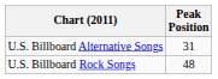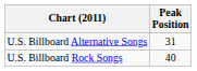 <table class="wikitable sortable">
 <tr>
 <th>Chart (2011)</th>
 <th>Peak<br>Position</th>
 </tr>
 <tr>
 <td>U.S. Billboard <a href='#'>Alternative Songs</a></td>
 <td style="text-align:center;">31</td>
 </tr>
 <tr>
 <td>U.S. Billboard <a href='#'>Rock Songs</a></td>
-<td style="text-align:center;">48</td>
+<td style="text-align:center;">40</td>
 </tr>
 </table>
